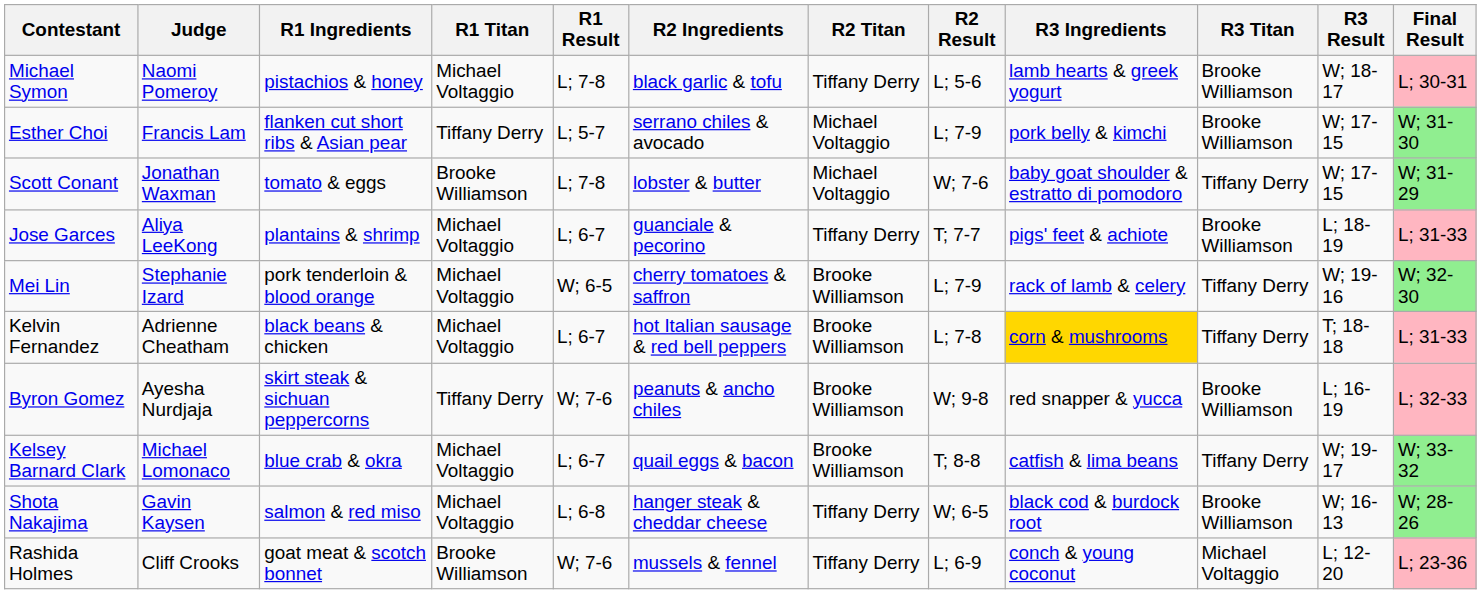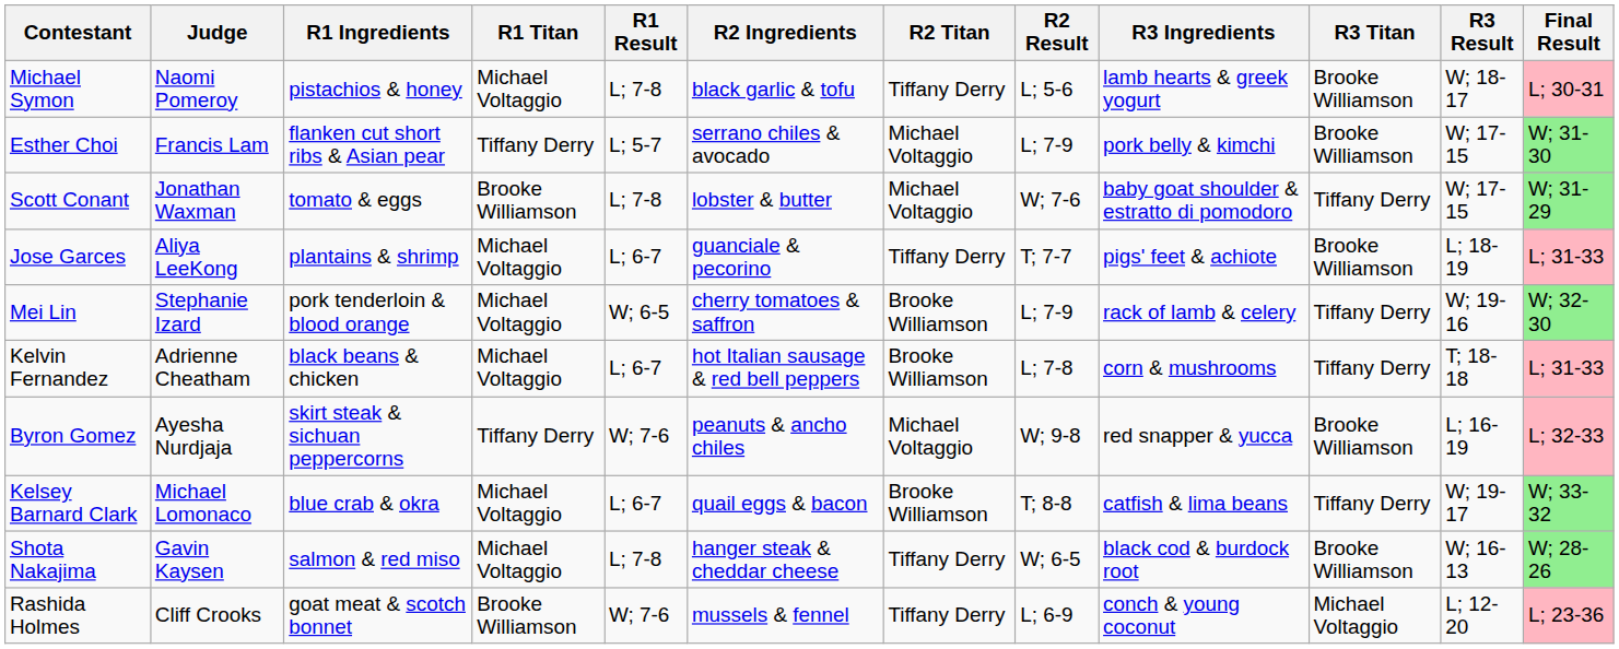 <table class="wikitable">
 <tr>
 <th>Contestant</th>
 <th>Judge</th>
 <th>R1 Ingredients</th>
 <th>R1 Titan</th>
 <th>R1 Result</th>
 <th>R2 Ingredients</th>
 <th>R2 Titan</th>
 <th>R2 Result</th>
 <th>R3 Ingredients</th>
 <th>R3 Titan</th>
 <th>R3 Result</th>
 <th>Final Result</th>
 </tr>
 <tr>
 <td><a href='#'>Michael Symon</a></td>
 <td><a href='#'>Naomi Pomeroy</a></td>
 <td><a href='#'>pistachios</a> & <a href='#'>honey</a></td>
 <td>Michael Voltaggio</td>
 <td>L; 7-8</td>
 <td><a href='#'>black garlic</a> & <a href='#'>tofu</a></td>
 <td>Tiffany Derry</td>
 <td>L; 5-6</td>
 <td><a href='#'>lamb hearts</a> & <a href='#'>greek yogurt</a></td>
 <td>Brooke Williamson</td>
 <td>W; 18-17</td>
 <td style="background:lightpink;">L; 30-31</td>
 </tr>
 <tr>
 <td><a href='#'>Esther Choi</a></td>
 <td><a href='#'>Francis Lam</a></td>
 <td><a href='#'>flanken cut short ribs</a> & <a href='#'>Asian pear</a></td>
 <td>Tiffany Derry</td>
 <td>L; 5-7</td>
 <td><a href='#'>serrano chiles</a> & avocado</td>
 <td>Michael Voltaggio</td>
 <td>L; 7-9</td>
 <td><a href='#'>pork belly</a> & <a href='#'>kimchi</a></td>
 <td>Brooke Williamson</td>
 <td>W; 17-15</td>
 <td style="background:lightgreen;">W; 31-30</td>
 </tr>
 <tr>
 <td><a href='#'>Scott Conant</a></td>
 <td><a href='#'>Jonathan Waxman</a></td>
 <td><a href='#'>tomato</a> & eggs</td>
 <td>Brooke Williamson</td>
 <td>L; 7-8</td>
 <td><a href='#'>lobster</a> & <a href='#'>butter</a></td>
 <td>Michael Voltaggio</td>
 <td>W; 7-6</td>
 <td><a href='#'>baby goat shoulder</a> & <a href='#'>estratto di pomodoro</a></td>
 <td>Tiffany Derry</td>
 <td>W; 17-15</td>
 <td style="background:lightgreen;">W; 31-29</td>
 </tr>
 <tr>
 <td><a href='#'>Jose Garces</a></td>
 <td><a href='#'>Aliya LeeKong</a></td>
 <td><a href='#'>plantains</a> & <a href='#'>shrimp</a></td>
 <td>Michael Voltaggio</td>
 <td>L; 6-7</td>
 <td><a href='#'>guanciale</a> & <a href='#'>pecorino</a></td>
 <td>Tiffany Derry</td>
 <td>T; 7-7</td>
 <td><a href='#'>pigs' feet</a> & <a href='#'>achiote</a></td>
 <td>Brooke Williamson</td>
 <td>L; 18-19</td>
 <td style="background:lightpink;">L; 31-33</td>
 </tr>
 <tr>
 <td><a href='#'>Mei Lin</a></td>
 <td><a href='#'>Stephanie Izard</a></td>
 <td>pork tenderloin & <a href='#'>blood orange</a></td>
 <td>Michael Voltaggio</td>
 <td>W; 6-5</td>
 <td><a href='#'>cherry tomatoes</a> & <a href='#'>saffron</a></td>
 <td>Brooke Williamson</td>
 <td>L; 7-9</td>
 <td><a href='#'>rack of lamb</a> & <a href='#'>celery</a></td>
 <td>Tiffany Derry</td>
 <td>W; 19-16</td>
 <td style="background:lightgreen;">W; 32-30</td>
 </tr>
 <tr>
 <td>Kelvin Fernandez</td>
 <td>Adrienne Cheatham</td>
 <td><a href='#'>black beans</a> & chicken</td>
 <td>Michael Voltaggio</td>
 <td>L; 6-7</td>
 <td><a href='#'>hot Italian sausage</a> & <a href='#'>red bell peppers</a></td>
 <td>Brooke Williamson</td>
 <td>L; 7-8</td>
-<td style="background: gold;"><a href='#'>corn</a> & <a href='#'>mushrooms</a></td>
+<td><a href='#'>corn</a> & <a href='#'>mushrooms</a></td>
 <td>Tiffany Derry</td>
 <td>T; 18-18</td>
 <td style="background:lightpink;">L; 31-33</td>
 </tr>
 <tr>
 <td><a href='#'>Byron Gomez</a></td>
 <td>Ayesha Nurdjaja</td>
 <td><a href='#'>skirt steak</a> & <a href='#'>sichuan peppercorns</a></td>
 <td>Tiffany Derry</td>
 <td>W; 7-6</td>
 <td><a href='#'>peanuts</a> & <a href='#'>ancho chiles</a></td>
-<td>Brooke Williamson</td>
+<td>Michael Voltaggio</td>
 <td>W; 9-8</td>
 <td>red snapper & <a href='#'>yucca</a></td>
 <td>Brooke Williamson</td>
 <td>L; 16-19</td>
 <td style="background:lightpink;">L; 32-33</td>
 </tr>
 <tr>
 <td><a href='#'>Kelsey Barnard Clark</a></td>
 <td><a href='#'>Michael Lomonaco</a></td>
 <td><a href='#'>blue crab</a> & <a href='#'>okra</a></td>
 <td>Michael Voltaggio</td>
 <td>L; 6-7</td>
 <td><a href='#'>quail eggs</a> & <a href='#'>bacon</a></td>
 <td>Brooke Williamson</td>
 <td>T; 8-8</td>
 <td><a href='#'>catfish</a> & <a href='#'>lima beans</a></td>
 <td>Tiffany Derry</td>
 <td>W; 19-17</td>
 <td style="background:lightgreen;">W; 33-32</td>
 </tr>
 <tr>
 <td><a href='#'>Shota Nakajima</a></td>
 <td><a href='#'>Gavin Kaysen</a></td>
 <td><a href='#'>salmon</a> & <a href='#'>red miso</a></td>
 <td>Michael Voltaggio</td>
-<td>L; 6-8</td>
+<td>L; 7-8</td>
 <td><a href='#'>hanger steak</a> & <a href='#'>cheddar cheese</a></td>
 <td>Tiffany Derry</td>
 <td>W; 6-5</td>
 <td><a href='#'>black cod</a> & <a href='#'>burdock root</a></td>
 <td>Brooke Williamson</td>
 <td>W; 16-13</td>
 <td style="background:lightgreen;">W; 28-26</td>
 </tr>
 <tr>
 <td>Rashida Holmes</td>
 <td>Cliff Crooks</td>
 <td>goat meat & <a href='#'>scotch bonnet</a></td>
 <td>Brooke Williamson</td>
 <td>W; 7-6</td>
 <td><a href='#'>mussels</a> & <a href='#'>fennel</a></td>
 <td>Tiffany Derry</td>
 <td>L; 6-9</td>
 <td><a href='#'>conch</a> & <a href='#'>young coconut</a></td>
 <td>Michael Voltaggio</td>
 <td>L; 12-20</td>
 <td style="background:lightpink;">L; 23-36</td>
 </tr>
 </table>
